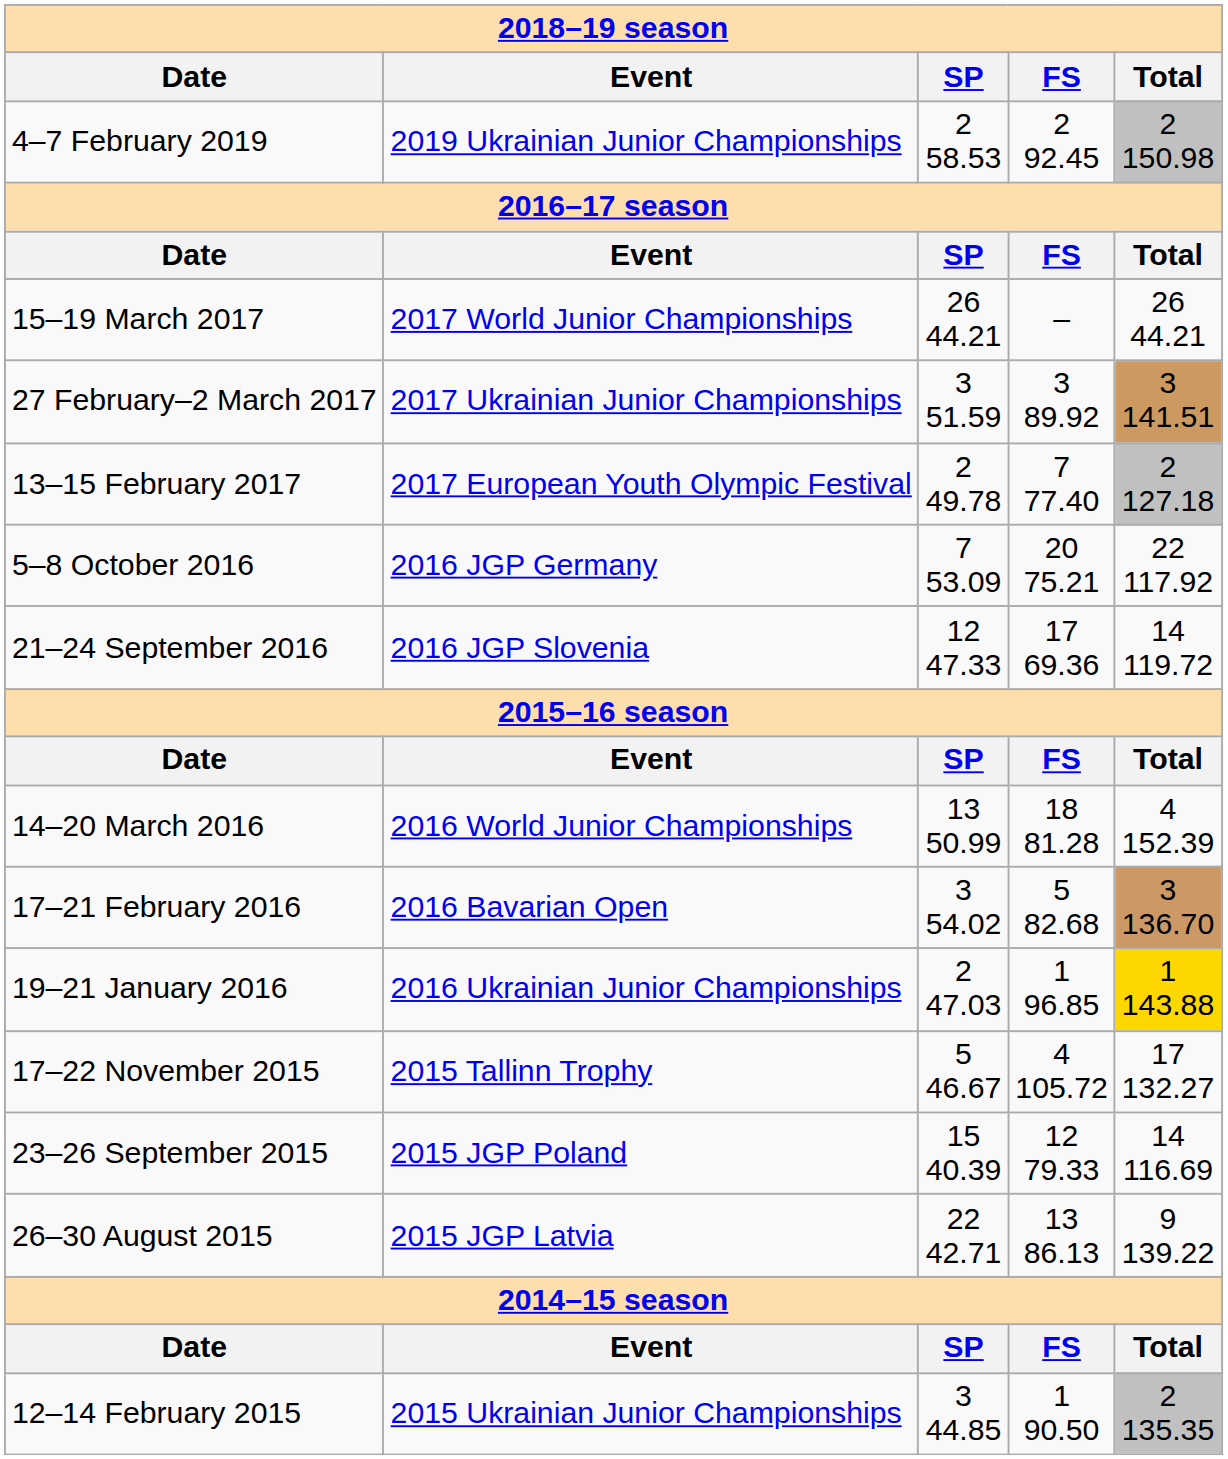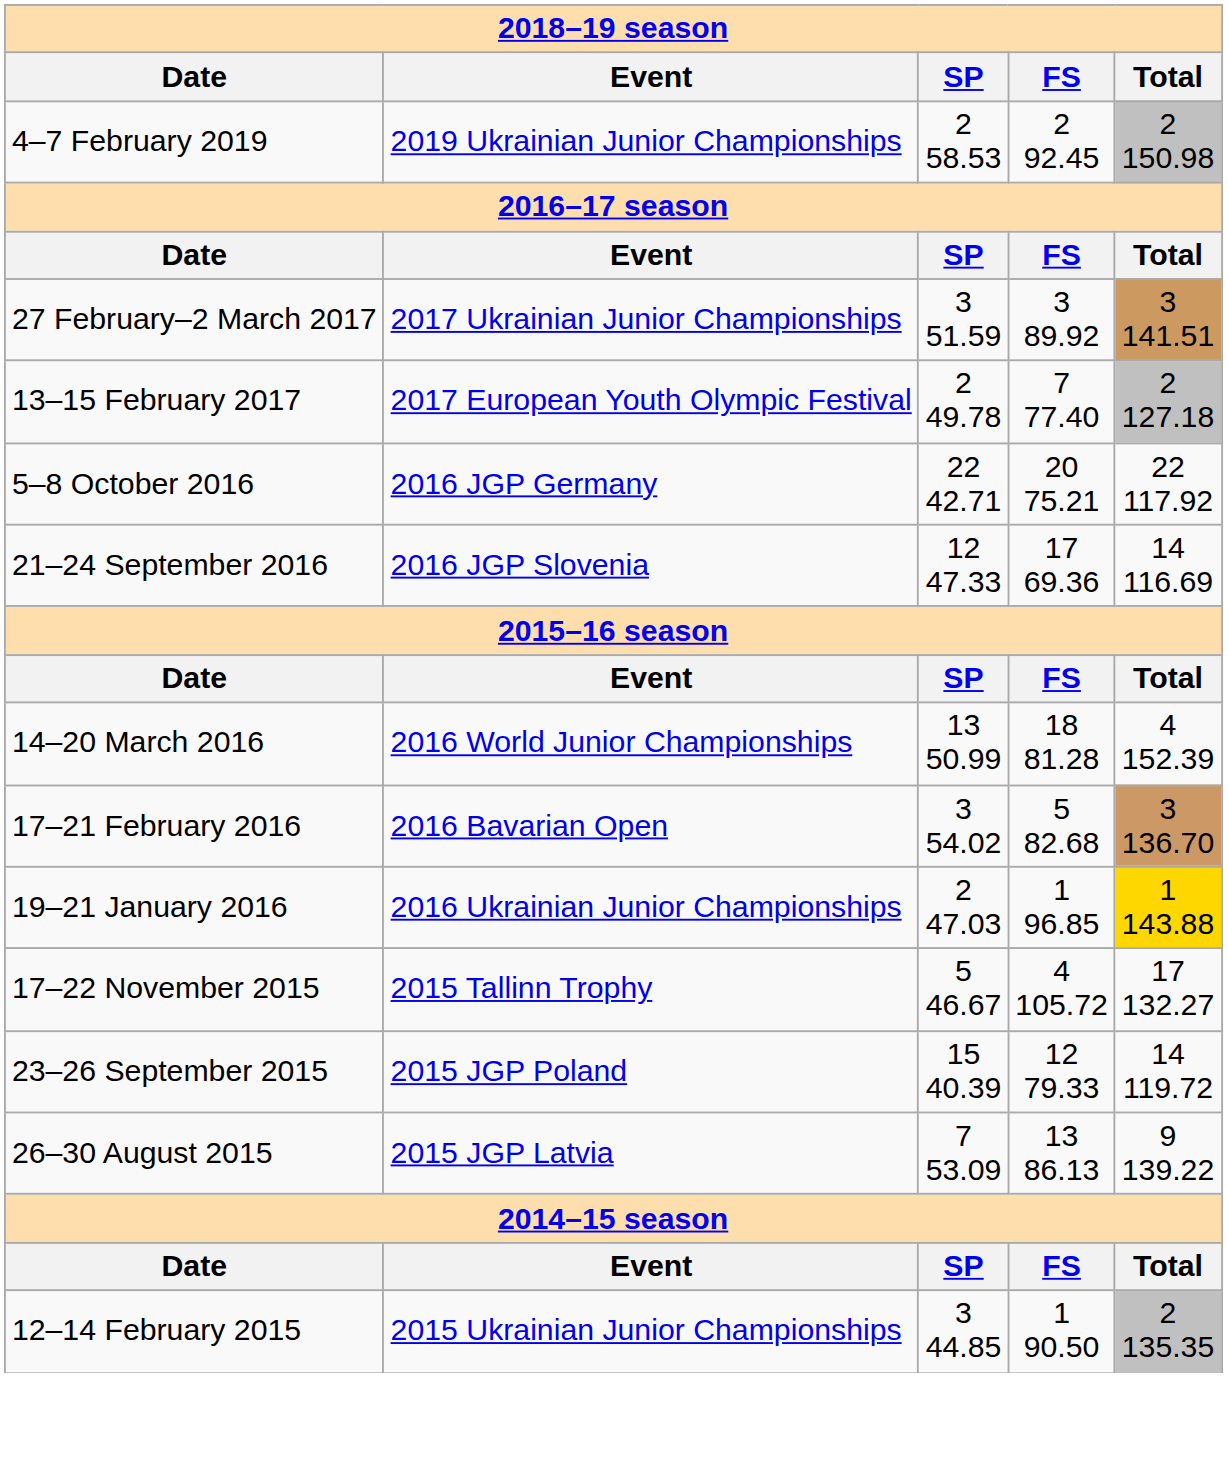 <table class="wikitable">
 <tr>
 <td style="background-color: #ffdead; " colspan=5 align=center><a href='#'><strong>2018–19 season</strong></a></td>
 </tr>
 <tr>
 <th>Date</th>
 <th>Event</th>
 <th><a href='#'>SP</a></th>
 <th><a href='#'>FS</a></th>
 <th>Total</th>
 </tr>
 <tr>
 <td>4–7 February 2019</td>
 <td><a href='#'>2019 Ukrainian Junior Championships</a></td>
 <td align=center>2 <br> 58.53</td>
 <td align=center>2 <br> 92.45</td>
 <td align=center bgcolor=silver>2 <br> 150.98</td>
 </tr>
 <tr>
 <td style="background-color: #ffdead; " colspan=5 align=center><a href='#'><strong>2016–17 season</strong></a></td>
 </tr>
 <tr>
 <th>Date</th>
 <th>Event</th>
 <th><a href='#'>SP</a></th>
 <th><a href='#'>FS</a></th>
 <th>Total</th>
 </tr>
 <tr>
-<td>15–19 March 2017</td>
-<td><a href='#'>2017 World Junior Championships</a></td>
-<td align=center>26 <br> 44.21</td>
-<td align=center>–</td>
-<td align=center>26 <br> 44.21</td>
-</tr>
-<tr>
 <td>27 February–2 March 2017</td>
 <td><a href='#'>2017 Ukrainian Junior Championships</a></td>
 <td align=center>3 <br> 51.59</td>
 <td align=center>3 <br> 89.92</td>
 <td align=center bgcolor=ccc9966>3 <br> 141.51</td>
 </tr>
 <tr>
 <td>13–15 February 2017</td>
 <td><a href='#'>2017 European Youth Olympic Festival</a></td>
 <td align=center>2 <br> 49.78</td>
 <td align=center>7 <br> 77.40</td>
 <td align=center bgcolor=silver>2 <br> 127.18</td>
 </tr>
 <tr>
 <td>5–8 October 2016</td>
 <td><a href='#'>2016 JGP Germany</a></td>
-<td align=center>7 <br> 53.09</td>
+<td align=center>22 <br> 42.71</td>
 <td align=center>20 <br> 75.21</td>
 <td align=center>22 <br> 117.92</td>
 </tr>
 <tr>
 <td>21–24 September 2016</td>
 <td><a href='#'>2016 JGP Slovenia</a></td>
 <td align=center>12 <br> 47.33</td>
 <td align=center>17 <br> 69.36</td>
-<td align=center>14 <br> 119.72</td>
+<td align=center>14 <br> 116.69</td>
 </tr>
 <tr>
 <td style="background-color: #ffdead; " colspan=5 align=center><a href='#'><strong>2015–16 season</strong></a></td>
 </tr>
 <tr>
 <th>Date</th>
 <th>Event</th>
 <th><a href='#'>SP</a></th>
 <th><a href='#'>FS</a></th>
 <th>Total</th>
 </tr>
 <tr>
 <td>14–20 March 2016</td>
 <td><a href='#'>2016 World Junior Championships</a></td>
 <td align=center>13 <br> 50.99</td>
 <td align=center>18 <br> 81.28</td>
 <td align=center>4 <br> 152.39</td>
 </tr>
 <tr>
 <td>17–21 February 2016</td>
 <td><a href='#'>2016 Bavarian Open</a></td>
 <td align=center>3 <br> 54.02</td>
 <td align=center>5 <br> 82.68</td>
 <td align=center bgcolor=cc9966>3 <br> 136.70</td>
 </tr>
 <tr>
 <td>19–21 January 2016</td>
 <td><a href='#'>2016 Ukrainian Junior Championships</a></td>
 <td align=center>2 <br> 47.03</td>
 <td align=center>1 <br> 96.85</td>
 <td align=center bgcolor=gold>1 <br> 143.88</td>
 </tr>
 <tr>
 <td>17–22 November 2015</td>
 <td><a href='#'>2015 Tallinn Trophy</a></td>
 <td align=center>5 <br> 46.67</td>
 <td align=center>4 <br> 105.72</td>
 <td align=center>17 <br> 132.27</td>
 </tr>
 <tr>
 <td>23–26 September 2015</td>
 <td><a href='#'>2015 JGP Poland</a></td>
 <td align=center>15 <br> 40.39</td>
 <td align=center>12 <br> 79.33</td>
-<td align=center>14 <br> 116.69</td>
+<td align=center>14 <br> 119.72</td>
 </tr>
 <tr>
 <td>26–30 August 2015</td>
 <td><a href='#'>2015 JGP Latvia</a></td>
-<td align=center>22 <br> 42.71</td>
+<td align=center>7 <br> 53.09</td>
 <td align=center>13 <br> 86.13</td>
 <td align=center>9 <br> 139.22</td>
 </tr>
 <tr>
 <td style="background-color: #ffdead; " colspan=5 align=center><a href='#'><strong>2014–15 season</strong></a></td>
 </tr>
 <tr>
 <th>Date</th>
 <th>Event</th>
 <th><a href='#'>SP</a></th>
 <th><a href='#'>FS</a></th>
 <th>Total</th>
 </tr>
 <tr>
 <td>12–14 February 2015</td>
 <td><a href='#'>2015 Ukrainian Junior Championships</a></td>
 <td align=center>3 <br> 44.85</td>
 <td align=center>1 <br> 90.50</td>
 <td align=center bgcolor=silver>2 <br> 135.35</td>
 </tr>
 </table>
